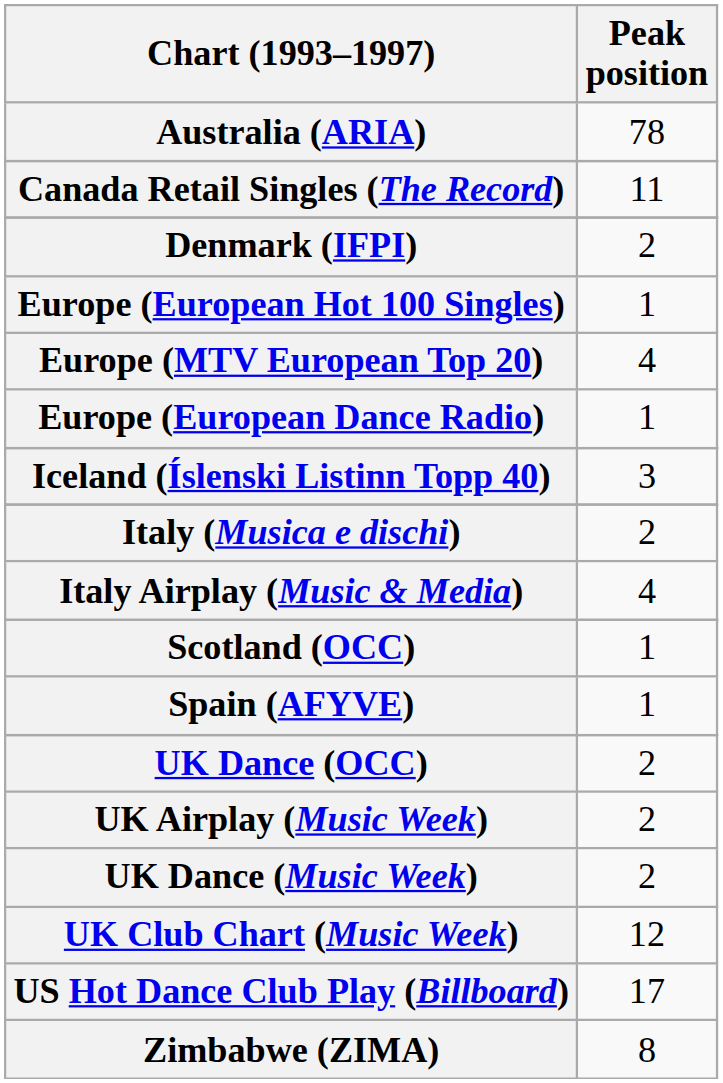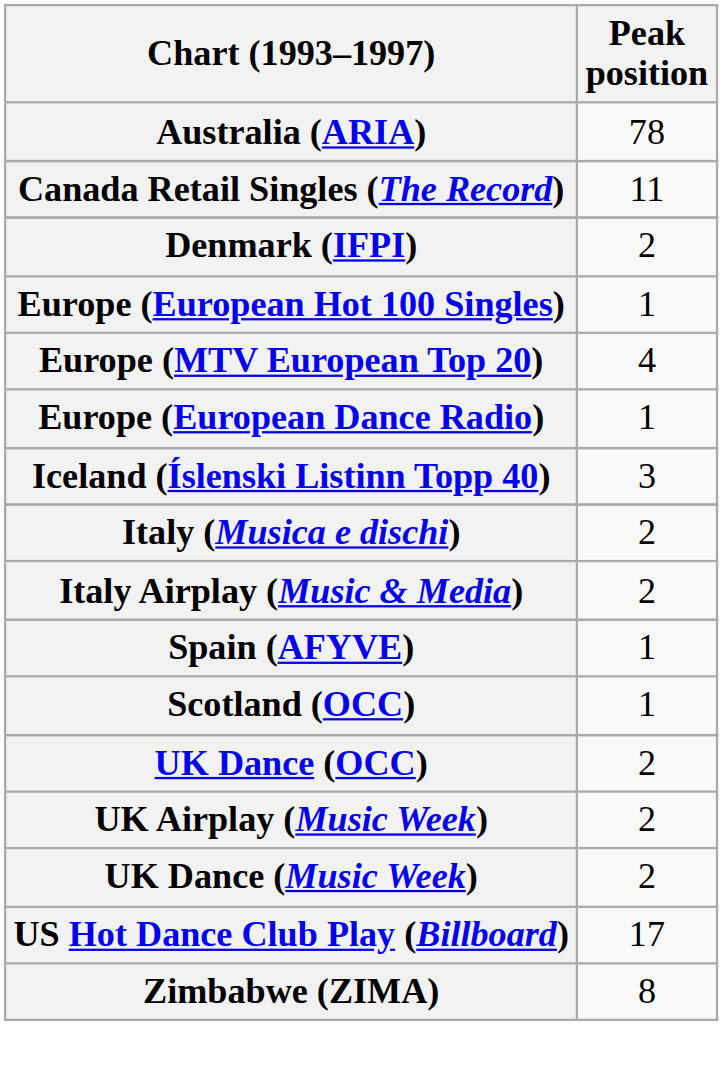 <table class="wikitable plainrowheaders sortable">
 <tr>
 <th>Chart (1993–1997)</th>
 <th>Peak<br>position</th>
 </tr>
 <tr>
 <th scope="row">Australia (<a href='#'>ARIA</a>)</th>
 <td style="text-align:center;">78</td>
 </tr>
 <tr>
 </tr>
 <tr>
 </tr>
 <tr>
 <th scope="row">Canada Retail Singles (<em><a href='#'>The Record</a></em>)</th>
 <td style="text-align:center;">11</td>
 </tr>
 <tr>
 </tr>
 <tr>
 </tr>
 <tr>
 <th scope="row">Denmark (<a href='#'>IFPI</a>)</th>
 <td style="text-align:center;">2</td>
 </tr>
 <tr>
 <th scope="row">Europe (<a href='#'>European Hot 100 Singles</a>)</th>
 <td style="text-align:center;">1</td>
 </tr>
 <tr>
 <th scope="row">Europe (<a href='#'>MTV European Top 20</a>)</th>
 <td style="text-align:center;">4</td>
 </tr>
 <tr>
 <th scope="row">Europe (<a href='#'>European Dance Radio</a>)</th>
 <td style="text-align:center;">1</td>
 </tr>
 <tr>
 </tr>
 <tr>
 </tr>
 <tr>
 <th scope="row">Iceland (<a href='#'>Íslenski Listinn Topp 40</a>)</th>
 <td style="text-align:center;">3</td>
 </tr>
 <tr>
 </tr>
 <tr>
 <th scope="row">Italy (<em><a href='#'>Musica e dischi</a></em>)</th>
 <td style="text-align:center;">2</td>
 </tr>
 <tr>
 <th scope="row">Italy Airplay (<em><a href='#'>Music & Media</a></em>)</th>
-<td style="text-align:center;">4</td>
+<td style="text-align:center;">2</td>
 </tr>
 <tr>
 </tr>
 <tr>
 </tr>
 <tr>
 </tr>
 <tr>
-<th scope="row">Scotland (<a href='#'>OCC</a>)</th>
+<th scope="row">Spain (<a href='#'>AFYVE</a>)</th>
 <td style="text-align:center;">1</td>
 </tr>
 <tr>
-<th scope="row">Spain (<a href='#'>AFYVE</a>)</th>
+<th scope="row">Scotland (<a href='#'>OCC</a>)</th>
 <td style="text-align:center;">1</td>
 </tr>
 <tr>
 </tr>
 <tr>
 </tr>
 <tr>
 </tr>
 <tr>
 <th scope="row"><a href='#'>UK Dance</a> (<a href='#'>OCC</a>)</th>
 <td style="text-align:center;">2</td>
 </tr>
 <tr>
 <th scope="row">UK Airplay (<em><a href='#'>Music Week</a></em>)</th>
 <td style="text-align:center;">2</td>
 </tr>
 <tr>
 <th scope="row">UK Dance (<em><a href='#'>Music Week</a></em>)</th>
 <td style="text-align:center;">2</td>
 </tr>
 <tr>
-<th scope="row"><a href='#'>UK Club Chart</a> (<em><a href='#'>Music Week</a></em>)</th>
-<td style="text-align:center;">12</td>
-</tr>
-<tr>
 <th scope="row">US <a href='#'>Hot Dance Club Play</a> (<em><a href='#'>Billboard</a></em>)</th>
 <td style="text-align:center;">17</td>
 </tr>
 <tr>
 <th scope="row">Zimbabwe (ZIMA)</th>
 <td style="text-align:center;">8</td>
 </tr>
 </table>
